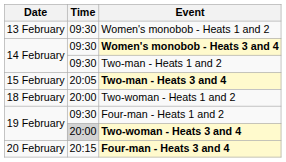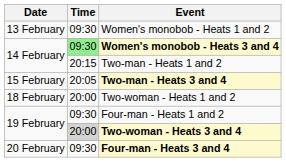 <table class=wikitable>
 <tr>
 <th>Date</th>
 <th>Time</th>
 <th>Event</th>
 </tr>
 <tr>
 <td>13 February</td>
 <td>09:30</td>
 <td>Women's monobob - Heats 1 and 2</td>
 </tr>
 <tr>
 <td rowspan=2>14 February</td>
-<td>09:30</td>
+<td style="background: lightgreen;">09:30</td>
 <td style=background:lemonchiffon><strong>Women's monobob - Heats 3 and 4</strong></td>
 </tr>
 <tr>
-<td>09:30</td>
+<td>20:15</td>
 <td>Two-man - Heats 1 and 2</td>
 </tr>
 <tr>
 <td>15 February</td>
 <td>20:05</td>
 <td style=background:lemonchiffon><strong>Two-man - Heats 3 and 4</strong></td>
 </tr>
 <tr>
 <td>18 February</td>
 <td>20:00</td>
 <td>Two-woman - Heats 1 and 2</td>
 </tr>
 <tr>
 <td rowspan=2>19 February</td>
 <td>09:30</td>
 <td>Four-man - Heats 1 and 2</td>
 </tr>
 <tr>
 <td style="background: lightgrey;">20:00</td>
 <td style=background:lemonchiffon><strong>Two-woman - Heats 3 and 4</strong></td>
 </tr>
 <tr>
 <td>20 February</td>
-<td>20:15</td>
+<td>09:30</td>
 <td style=background:lemonchiffon><strong>Four-man - Heats 3 and 4</strong></td>
 </tr>
 </table>
